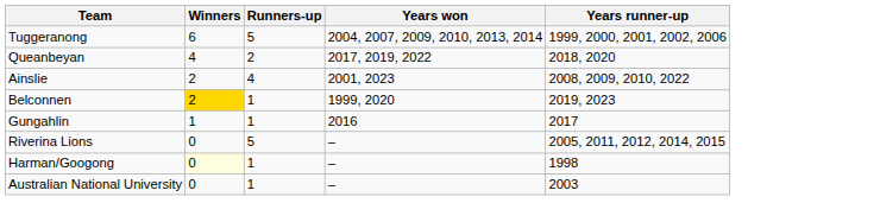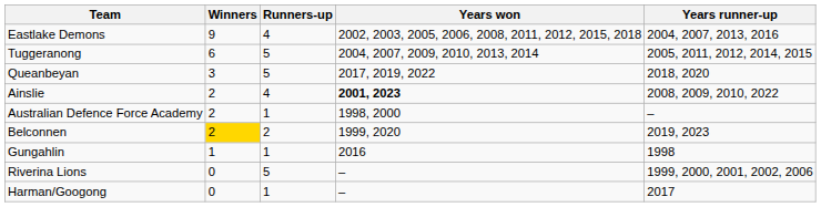 <table class="wikitable sortable">
 <tr>
 <th>Team</th>
 <th>Winners</th>
 <th>Runners-up</th>
 <th>Years won</th>
 <th>Years runner-up</th>
 </tr>
 <tr>
+<td> Eastlake Demons</td>
+<td>9</td>
+<td>4</td>
+<td>2002, 2003, 2005, 2006, 2008, 2011, 2012, 2015, 2018</td>
+<td>2004, 2007, 2013, 2016</td>
+</tr>
+<tr>
 <td> Tuggeranong</td>
 <td>6</td>
 <td>5</td>
 <td>2004, 2007, 2009, 2010, 2013, 2014</td>
-<td>1999, 2000, 2001, 2002, 2006</td>
+<td>2005, 2011, 2012, 2014, 2015</td>
 </tr>
 <tr>
 <td> Queanbeyan</td>
-<td>4</td>
-<td>2</td>
+<td>3</td>
+<td>5</td>
 <td>2017, 2019, 2022</td>
 <td>2018, 2020</td>
 </tr>
 <tr>
 <td> Ainslie</td>
 <td>2</td>
 <td>4</td>
-<td>2001, 2023</td>
+<td><strong>2001, 2023</strong></td>
 <td>2008, 2009, 2010, 2022</td>
+</tr>
+<tr>
+<td> Australian Defence Force Academy</td>
+<td>2</td>
+<td>1</td>
+<td>1998, 2000</td>
+<td>–</td>
 </tr>
 <tr>
 <td> Belconnen</td>
 <td style="background: gold;">2</td>
-<td>1</td>
+<td>2</td>
 <td>1999, 2020</td>
 <td>2019, 2023</td>
 </tr>
 <tr>
 <td> Gungahlin</td>
 <td>1</td>
 <td>1</td>
 <td>2016</td>
-<td>2017</td>
+<td>1998</td>
 </tr>
 <tr>
 <td> Riverina Lions</td>
 <td>0</td>
 <td>5</td>
 <td>–</td>
-<td>2005, 2011, 2012, 2014, 2015</td>
+<td>1999, 2000, 2001, 2002, 2006</td>
 </tr>
 <tr>
 <td> Harman/Googong</td>
-<td style="background: lightyellow;">0</td>
-<td>1</td>
-<td>–</td>
-<td>1998</td>
-</tr>
-<tr>
-<td> Australian National University</td>
 <td>0</td>
 <td>1</td>
 <td>–</td>
-<td>2003</td>
+<td>2017</td>
 </tr>
 </table>
